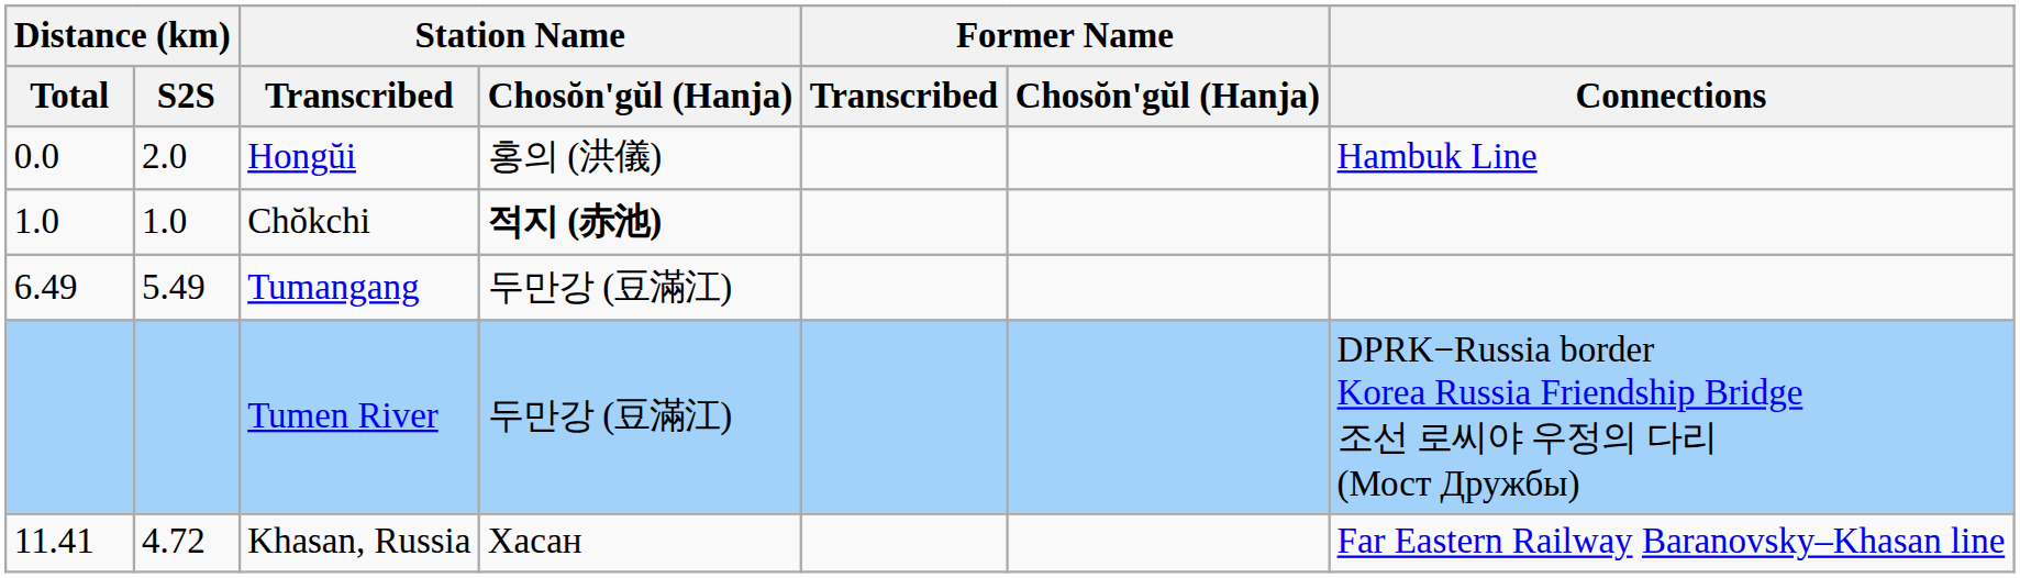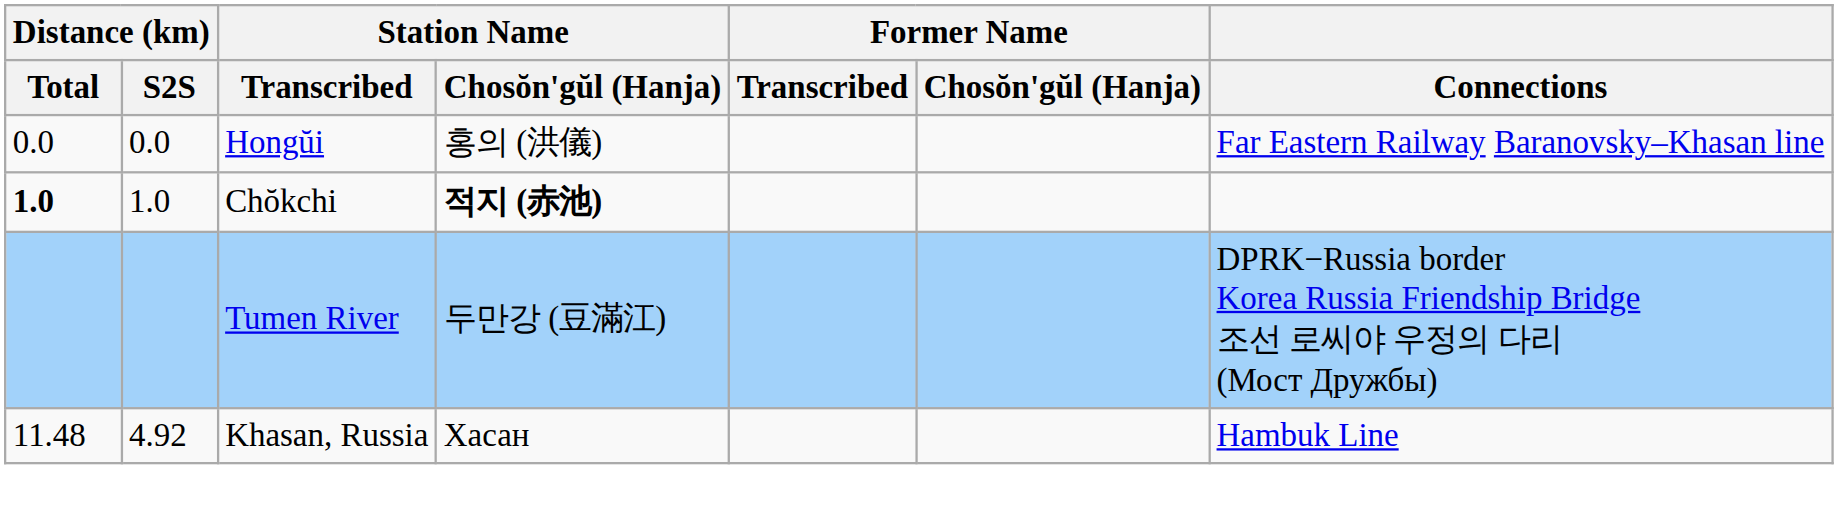 <table class="wikitable" style="font-size:90%;">
 <tr>
 <th colspan="2">Distance (km)</th>
 <th colspan="2">Station Name</th>
 <th colspan="2">Former Name</th>
 <th></th>
 </tr>
 <tr>
 <th>Total</th>
 <th>S2S</th>
 <th>Transcribed</th>
 <th>Chosŏn'gŭl (Hanja)</th>
 <th>Transcribed</th>
 <th>Chosŏn'gŭl (Hanja)</th>
 <th>Connections</th>
 </tr>
 <tr>
 <td>0.0</td>
-<td>2.0</td>
+<td>0.0</td>
 <td><a href='#'>Hongŭi</a></td>
 <td>홍의 (洪儀)</td>
 <td></td>
 <td></td>
-<td><a href='#'>Hambuk Line</a></td>
+<td><a href='#'>Far Eastern Railway</a> <a href='#'>Baranovsky–Khasan line</a></td>
 </tr>
 <tr>
-<td>1.0</td>
+<td><strong>1.0</strong></td>
 <td>1.0</td>
 <td>Chŏkchi</td>
 <td><strong>적지 (赤池)</strong></td>
-<td></td>
-<td></td>
-<td></td>
-</tr>
-<tr>
-<td>6.49</td>
-<td>5.49</td>
-<td><a href='#'>Tumangang</a></td>
-<td>두만강 (豆滿江)</td>
 <td></td>
 <td></td>
 <td></td>
 </tr>
 <tr>
 <td bgcolor=#A2D2FA></td>
 <td bgcolor=#A2D2FA></td>
 <td bgcolor=#A2D2FA><a href='#'>Tumen River</a><br></td>
 <td bgcolor=#A2D2FA>두만강 (豆滿江)</td>
 <td bgcolor=#A2D2FA></td>
 <td bgcolor=#A2D2FA></td>
 <td bgcolor=#A2D2FA>DPRK−Russia border<br><a href='#'>Korea Russia Friendship Bridge</a><br>조선 로씨야 우정의 다리<br>(Мост Дружбы)</td>
 </tr>
 <tr>
-<td>11.41</td>
-<td>4.72</td>
+<td>11.48</td>
+<td>4.92</td>
 <td>Khasan, Russia</td>
 <td>Хасан</td>
 <td></td>
 <td></td>
-<td><a href='#'>Far Eastern Railway</a> <a href='#'>Baranovsky–Khasan line</a></td>
+<td><a href='#'>Hambuk Line</a></td>
 </tr>
 </table>
